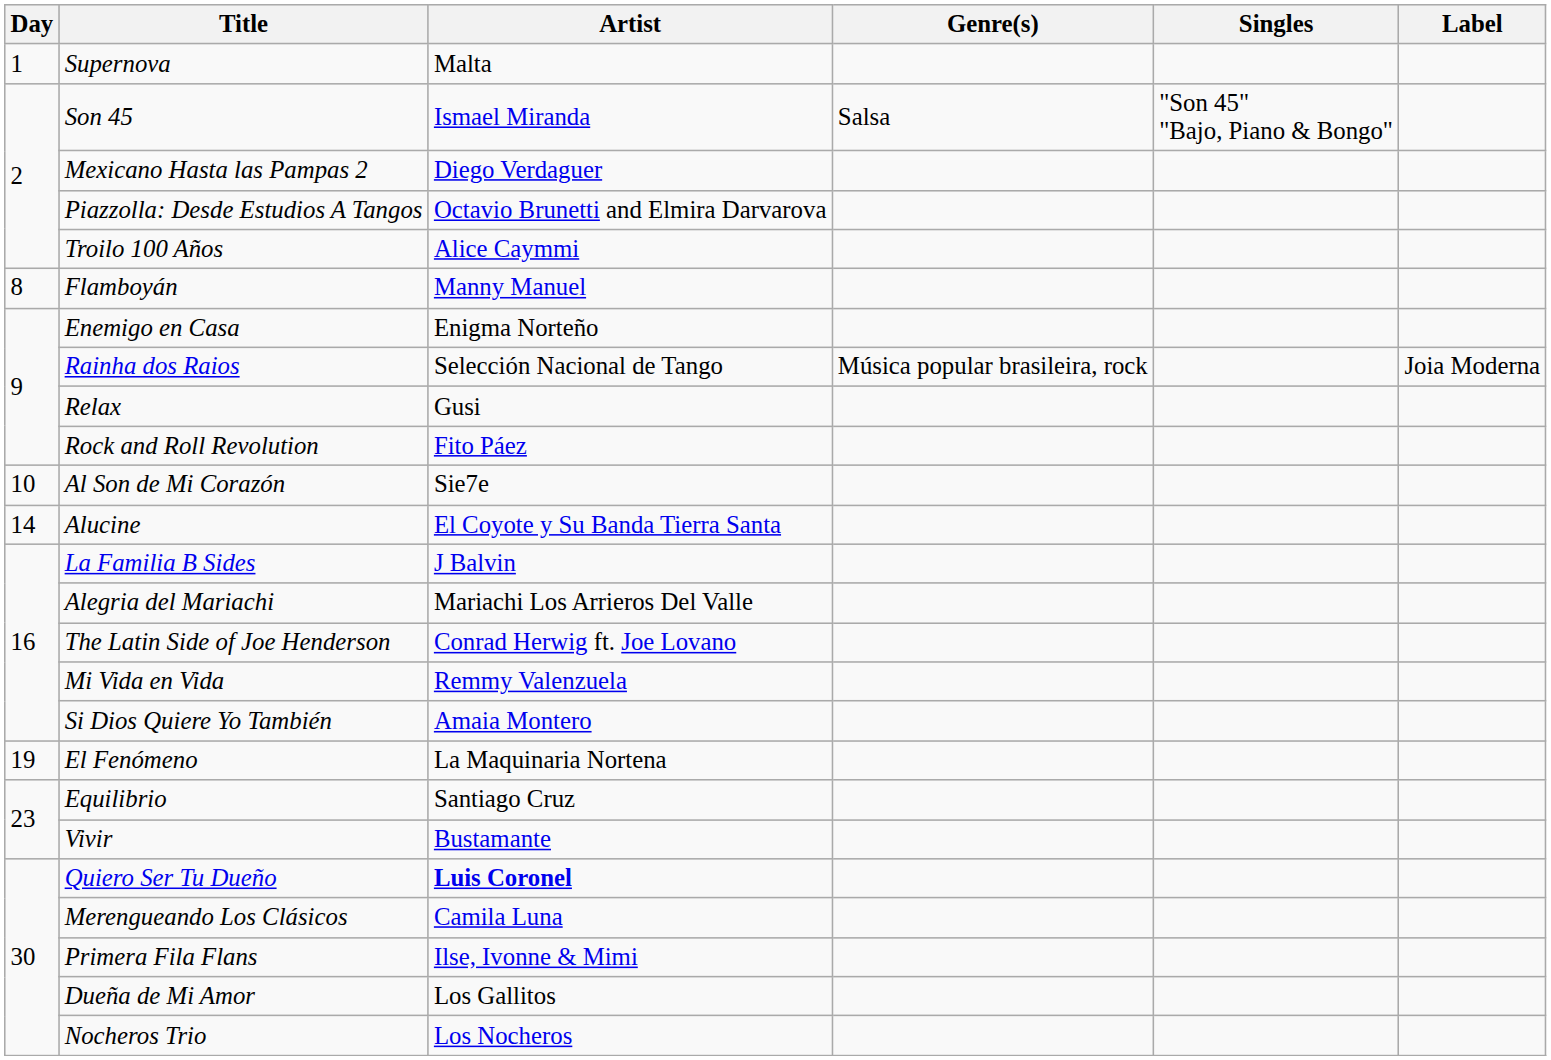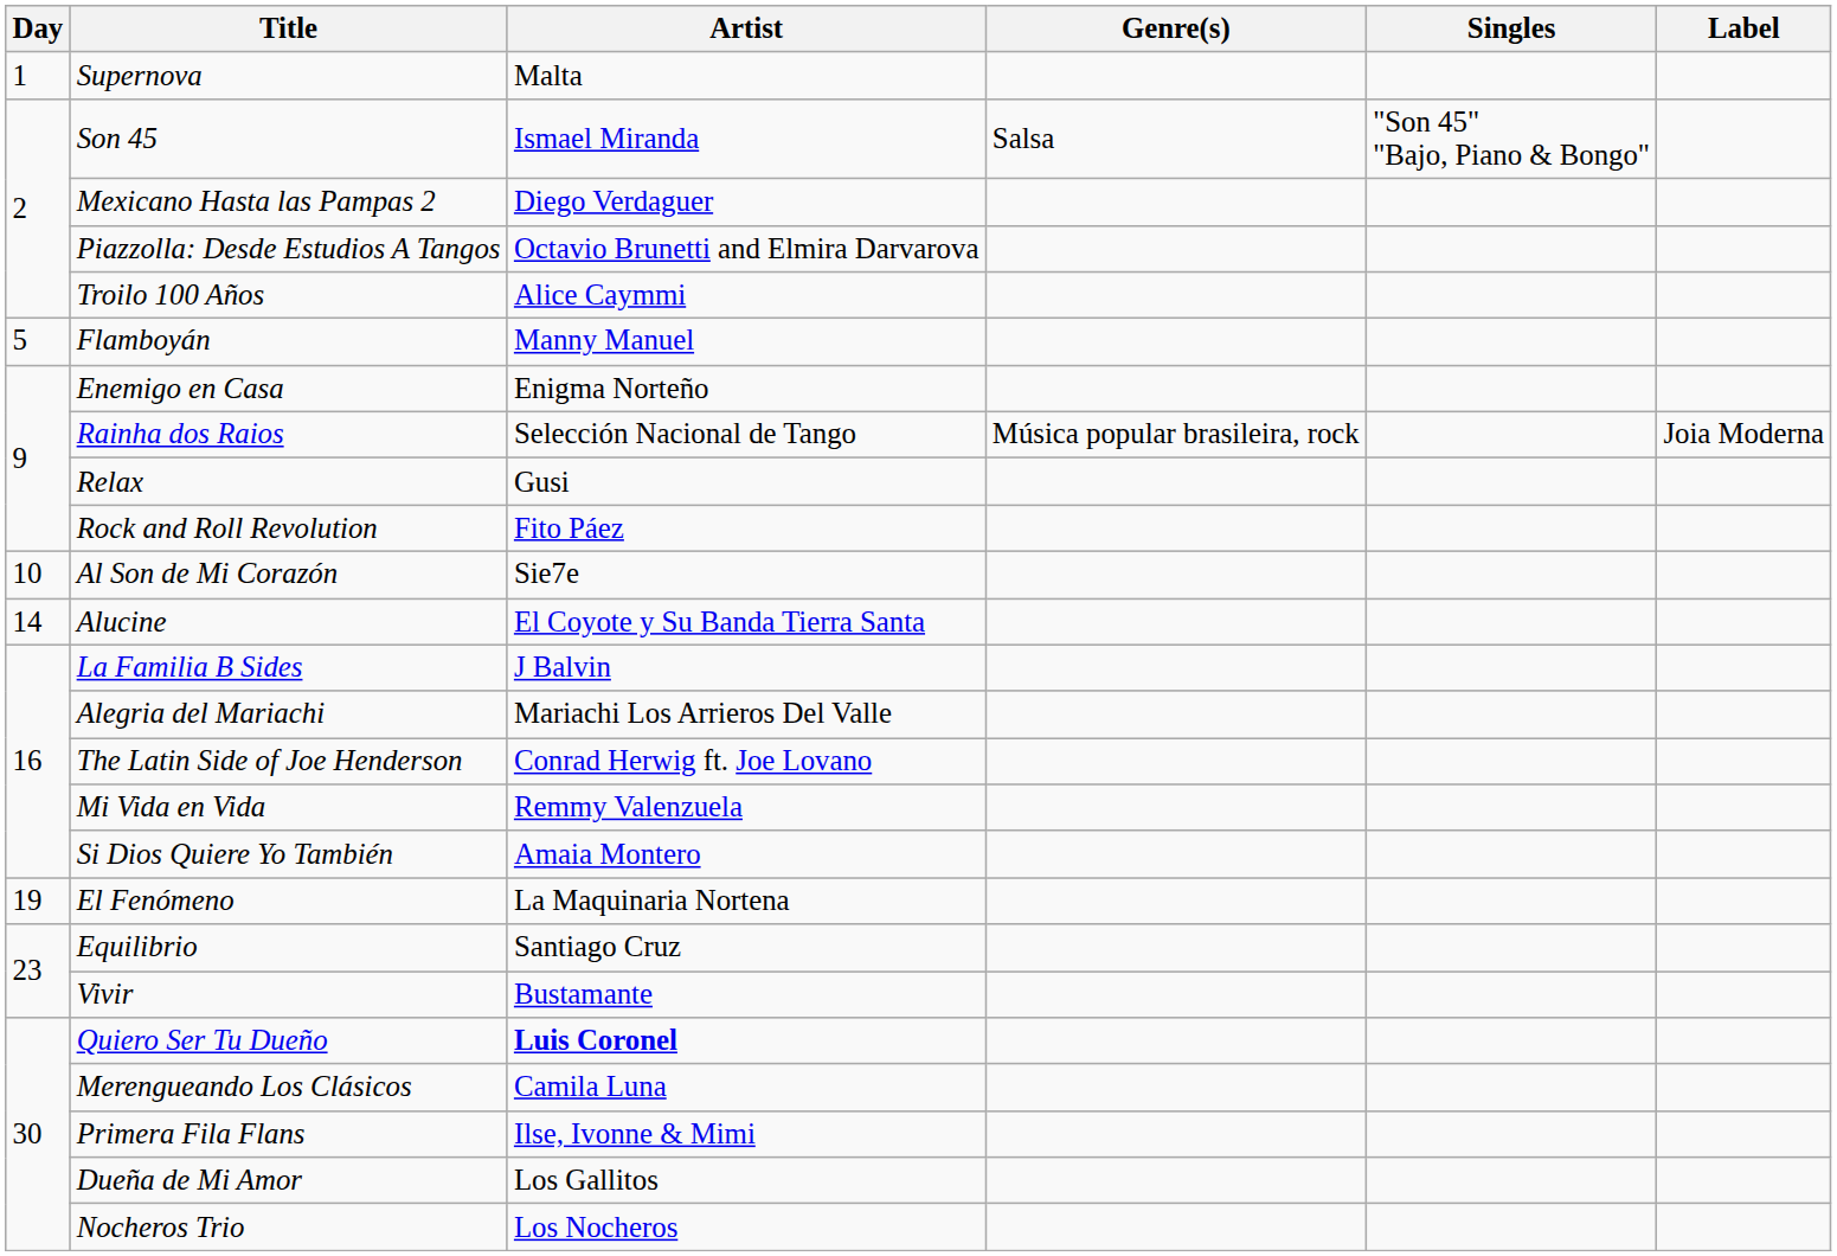 <table class="wikitable sortable" style="text-align: left;">
 <tr>
 <th>Day</th>
 <th>Title</th>
 <th>Artist</th>
 <th>Genre(s)</th>
 <th>Singles</th>
 <th>Label</th>
 </tr>
 <tr>
 <td>1</td>
 <td><em>Supernova</em></td>
 <td>Malta</td>
 <td></td>
 <td></td>
 <td></td>
 </tr>
 <tr>
 <td rowspan="4">2</td>
 <td><em>Son 45</em></td>
 <td><a href='#'>Ismael Miranda</a></td>
 <td>Salsa</td>
 <td>"Son 45"<br>"Bajo, Piano & Bongo"</td>
 <td></td>
 </tr>
 <tr>
 <td><em>Mexicano Hasta las Pampas 2</em></td>
 <td><a href='#'>Diego Verdaguer</a></td>
 <td></td>
 <td></td>
 <td></td>
 </tr>
 <tr>
 <td><em>Piazzolla: Desde Estudios A Tangos</em></td>
 <td><a href='#'>Octavio Brunetti</a> and Elmira Darvarova</td>
 <td></td>
 <td></td>
 <td></td>
 </tr>
 <tr>
 <td><em>Troilo 100 Años</em></td>
 <td><a href='#'>Alice Caymmi</a></td>
 <td></td>
 <td></td>
 <td></td>
 </tr>
 <tr>
-<td>8</td>
+<td>5</td>
 <td><em>Flamboyán</em></td>
 <td><a href='#'>Manny Manuel</a></td>
 <td></td>
 <td></td>
 <td></td>
 </tr>
 <tr>
 <td rowspan="4">9</td>
 <td><em>Enemigo en Casa</em></td>
 <td>Enigma Norteño</td>
 <td></td>
 <td></td>
 <td></td>
 </tr>
 <tr>
 <td><em><a href='#'>Rainha dos Raios</a></em></td>
 <td>Selección Nacional de Tango</td>
 <td>Música popular brasileira, rock</td>
 <td></td>
 <td>Joia Moderna</td>
 </tr>
 <tr>
 <td><em>Relax</em></td>
 <td>Gusi</td>
 <td></td>
 <td></td>
 <td></td>
 </tr>
 <tr>
 <td><em>Rock and Roll Revolution</em></td>
 <td><a href='#'>Fito Páez</a></td>
 <td></td>
 <td></td>
 <td></td>
 </tr>
 <tr>
 <td>10</td>
 <td><em>Al Son de Mi Corazón</em></td>
 <td>Sie7e</td>
 <td></td>
 <td></td>
 <td></td>
 </tr>
 <tr>
 <td>14</td>
 <td><em>Alucine</em></td>
 <td><a href='#'>El Coyote y Su Banda Tierra Santa</a></td>
 <td></td>
 <td></td>
 <td></td>
 </tr>
 <tr>
 <td rowspan="5">16</td>
 <td><em><a href='#'>La Familia B Sides</a></em></td>
 <td><a href='#'>J Balvin</a></td>
 <td></td>
 <td></td>
 <td></td>
 </tr>
 <tr>
 <td><em>Alegria del Mariachi</em></td>
 <td>Mariachi Los Arrieros Del Valle</td>
 <td></td>
 <td></td>
 <td></td>
 </tr>
 <tr>
 <td><em>The Latin Side of Joe Henderson</em></td>
 <td><a href='#'>Conrad Herwig</a> ft. <a href='#'>Joe Lovano</a></td>
 <td></td>
 <td></td>
 <td></td>
 </tr>
 <tr>
 <td><em>Mi Vida en Vida</em></td>
 <td><a href='#'>Remmy Valenzuela</a></td>
 <td></td>
 <td></td>
 <td></td>
 </tr>
 <tr>
 <td><em>Si Dios Quiere Yo También</em></td>
 <td><a href='#'>Amaia Montero</a></td>
 <td></td>
 <td></td>
 <td></td>
 </tr>
 <tr>
 <td>19</td>
 <td><em>El Fenómeno</em></td>
 <td>La Maquinaria Nortena</td>
 <td></td>
 <td></td>
 <td></td>
 </tr>
 <tr>
 <td rowspan="2">23</td>
 <td><em>Equilibrio</em></td>
 <td>Santiago Cruz</td>
 <td></td>
 <td></td>
 <td></td>
 </tr>
 <tr>
 <td><em>Vivir</em></td>
 <td><a href='#'>Bustamante</a></td>
 <td></td>
 <td></td>
 <td></td>
 </tr>
 <tr>
 <td rowspan="5">30</td>
 <td><em><a href='#'>Quiero Ser Tu Dueño</a></em></td>
 <td><strong><a href='#'>Luis Coronel</a></strong></td>
 <td></td>
 <td></td>
 <td></td>
 </tr>
 <tr>
 <td><em>Merengueando Los Clásicos</em></td>
 <td><a href='#'>Camila Luna</a></td>
 <td></td>
 <td></td>
 <td></td>
 </tr>
 <tr>
 <td><em>Primera Fila Flans</em></td>
 <td><a href='#'>Ilse, Ivonne & Mimi</a></td>
 <td></td>
 <td></td>
 <td></td>
 </tr>
 <tr>
 <td><em>Dueña de Mi Amor</em></td>
 <td>Los Gallitos</td>
 <td></td>
 <td></td>
 <td></td>
 </tr>
 <tr>
 <td><em>Nocheros Trio</em></td>
 <td><a href='#'>Los Nocheros</a></td>
 <td></td>
 <td></td>
 <td></td>
 </tr>
 <tr>
 </tr>
 </table>
